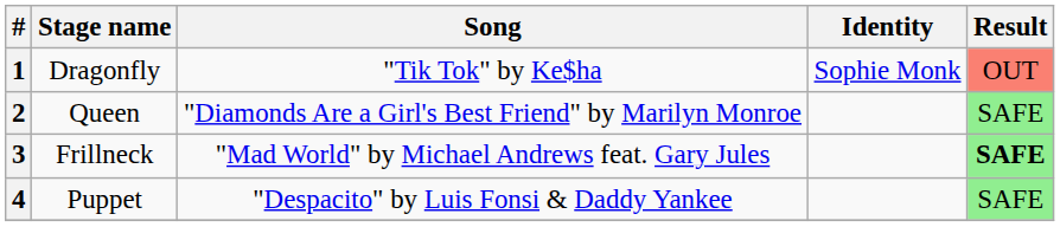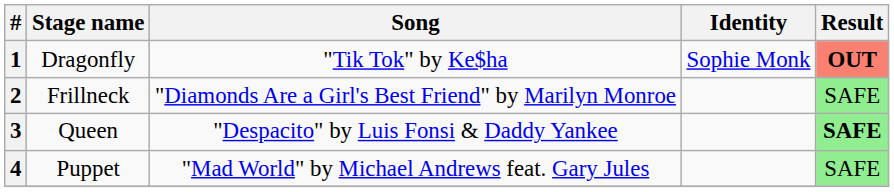 <table class="wikitable plainrowheaders" style="text-align: center;">
 <tr>
 <th>#</th>
 <th>Stage name</th>
 <th>Song</th>
 <th>Identity</th>
 <th>Result</th>
 </tr>
 <tr>
 <th>1</th>
 <td>Dragonfly</td>
 <td>"<a href='#'>Tik Tok</a>" by <a href='#'>Ke$ha</a></td>
 <td><a href='#'>Sophie Monk</a></td>
-<td bgcolor=salmon>OUT</td>
+<td bgcolor=salmon><strong>OUT</strong></td>
 </tr>
 <tr>
 <th>2</th>
-<td>Queen</td>
+<td>Frillneck</td>
 <td>"<a href='#'>Diamonds Are a Girl's Best Friend</a>" by <a href='#'>Marilyn Monroe</a></td>
 <td></td>
 <td bgcolor=lightgreen>SAFE</td>
 </tr>
 <tr>
 <th>3</th>
-<td>Frillneck</td>
-<td>"<a href='#'>Mad World</a>" by <a href='#'>Michael Andrews</a> feat. <a href='#'>Gary Jules</a></td>
+<td>Queen</td>
+<td>"<a href='#'>Despacito</a>" by <a href='#'>Luis Fonsi</a> & <a href='#'>Daddy Yankee</a></td>
 <td></td>
 <td bgcolor=lightgreen><strong>SAFE</strong></td>
 </tr>
 <tr>
 <th>4</th>
 <td>Puppet</td>
-<td>"<a href='#'>Despacito</a>" by <a href='#'>Luis Fonsi</a> & <a href='#'>Daddy Yankee</a></td>
+<td>"<a href='#'>Mad World</a>" by <a href='#'>Michael Andrews</a> feat. <a href='#'>Gary Jules</a></td>
 <td></td>
 <td bgcolor=lightgreen>SAFE</td>
 </tr>
 <tr>
 </tr>
 </table>
